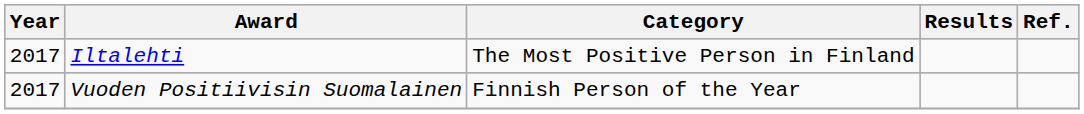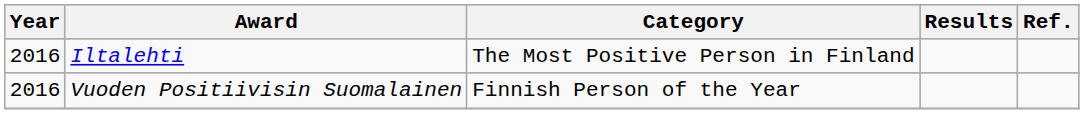 <table class="wikitable">
 <tr>
 <th>Year</th>
 <th>Award</th>
 <th>Category</th>
 <th>Results</th>
 <th>Ref.</th>
 </tr>
 <tr>
-<td>2017</td>
+<td>2016</td>
 <td><em><a href='#'>Iltalehti</a></em></td>
 <td>The Most Positive Person in Finland</td>
 <td></td>
 <td></td>
 </tr>
 <tr>
-<td>2017</td>
+<td>2016</td>
 <td><em>Vuoden Positiivisin Suomalainen</em></td>
 <td>Finnish Person of the Year</td>
 <td></td>
 <td></td>
 </tr>
 <tr>
 </tr>
 </table>
